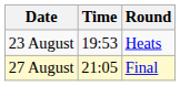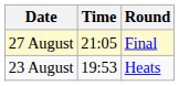 <table class="wikitable">
 <tr>
 <th>Date</th>
 <th>Time</th>
 <th>Round</th>
 </tr>
+<tr style=background:lemonchiffon>
+<td>27 August</td>
+<td>21:05</td>
+<td><a href='#'>Final</a></td>
+</tr>
 <tr>
 <td>23 August</td>
 <td>19:53</td>
 <td><a href='#'>Heats</a></td>
 </tr>
-<tr style=background:lemonchiffon>
-<td>27 August</td>
-<td>21:05</td>
-<td><a href='#'>Final</a></td>
-</tr>
 </table>
